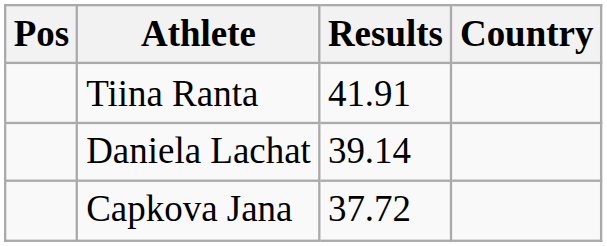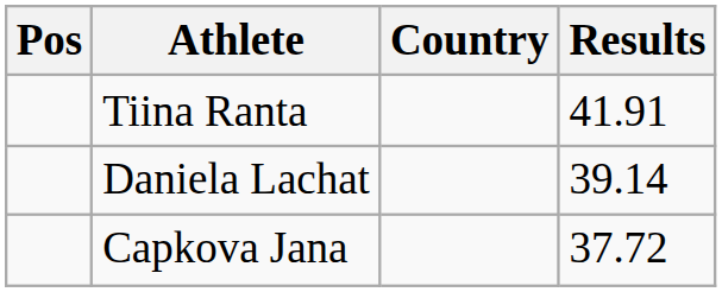 <table class="wikitable">
 <tr>
 <th>Pos</th>
 <th>Athlete</th>
+<th>Country</th>
 <th>Results</th>
-<th>Country</th>
 </tr>
 <tr>
 <td align="center"></td>
 <td>Tiina Ranta</td>
+<td></td>
 <td>41.91</td>
-<td></td>
 </tr>
 <tr>
 <td align="center"></td>
 <td>Daniela Lachat</td>
+<td></td>
 <td>39.14</td>
-<td></td>
 </tr>
 <tr>
 <td align="center"></td>
 <td>Capkova Jana</td>
+<td></td>
 <td>37.72</td>
-<td></td>
 </tr>
 </table>
